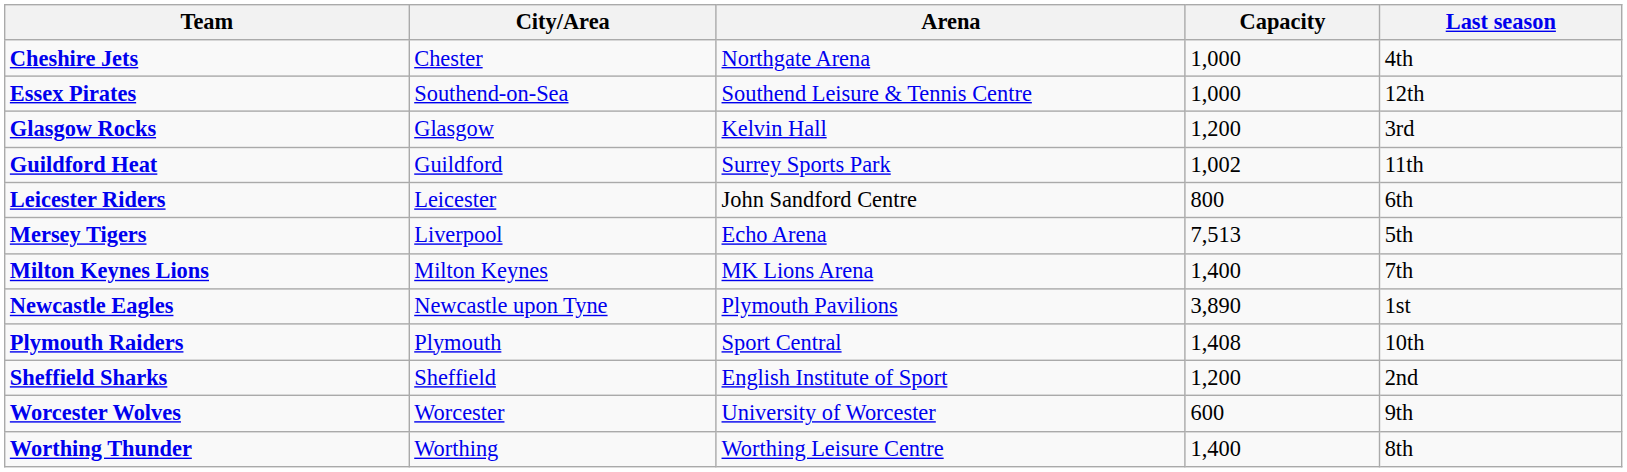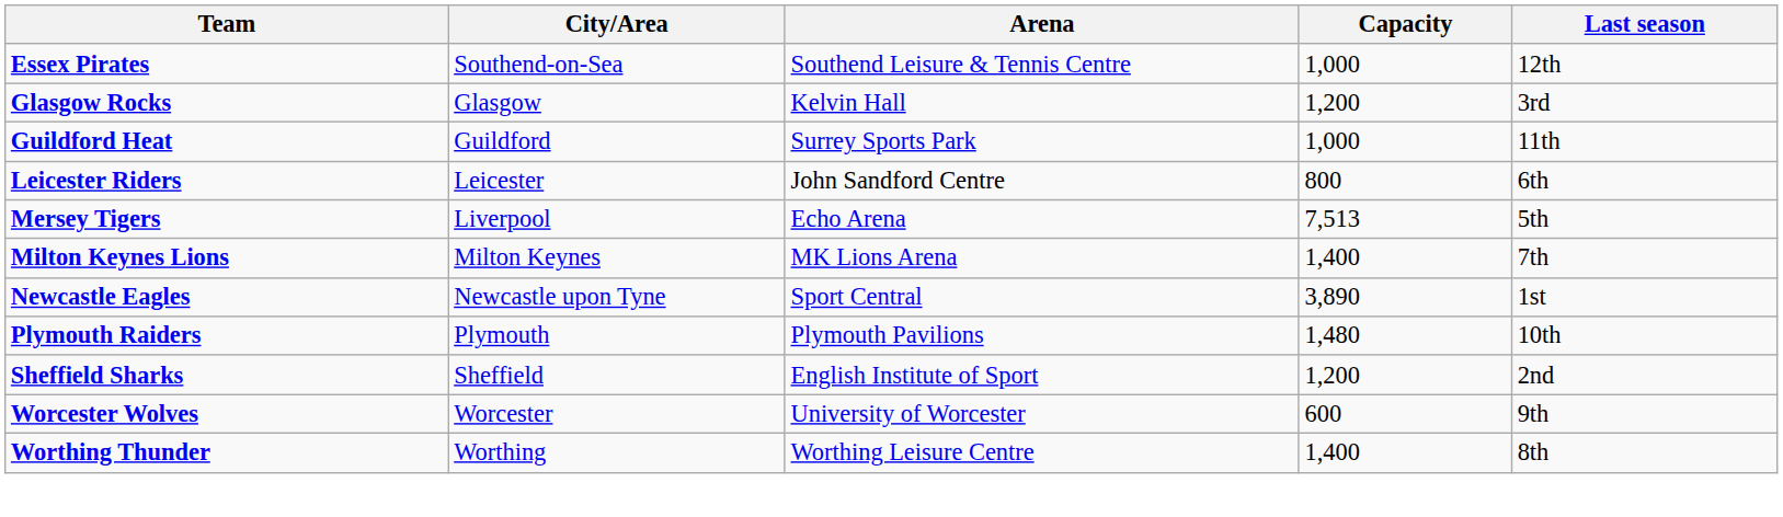 <table class="wikitable sortable" style="width: 73%">
 <tr>
 <th width=25%>Team</th>
 <th width=19%>City/Area</th>
 <th width=29%>Arena</th>
 <th width=12%>Capacity</th>
 <th width=15%><a href='#'>Last season</a></th>
-</tr>
-<tr>
-<td><strong><a href='#'>Cheshire Jets</a></strong></td>
-<td><a href='#'>Chester</a></td>
-<td><a href='#'>Northgate Arena</a></td>
-<td>1,000</td>
-<td>4th</td>
 </tr>
 <tr>
 <td><strong><a href='#'>Essex Pirates</a></strong></td>
 <td><a href='#'>Southend-on-Sea</a></td>
 <td><a href='#'>Southend Leisure & Tennis Centre</a></td>
 <td>1,000</td>
 <td>12th</td>
 </tr>
 <tr>
 <td><strong><a href='#'>Glasgow Rocks</a></strong></td>
 <td><a href='#'>Glasgow</a></td>
 <td><a href='#'>Kelvin Hall</a></td>
 <td>1,200</td>
 <td>3rd</td>
 </tr>
 <tr>
 <td><strong><a href='#'>Guildford Heat</a></strong></td>
 <td><a href='#'>Guildford</a></td>
 <td><a href='#'>Surrey Sports Park</a></td>
-<td>1,002</td>
+<td>1,000</td>
 <td>11th</td>
 </tr>
 <tr>
 <td><strong><a href='#'>Leicester Riders</a></strong></td>
 <td><a href='#'>Leicester</a></td>
 <td>John Sandford Centre</td>
 <td>800</td>
 <td>6th</td>
 </tr>
 <tr>
 <td><strong><a href='#'>Mersey Tigers</a></strong></td>
 <td><a href='#'>Liverpool</a></td>
 <td><a href='#'>Echo Arena</a></td>
 <td>7,513</td>
 <td>5th</td>
 </tr>
 <tr>
 <td><strong><a href='#'>Milton Keynes Lions</a></strong></td>
 <td><a href='#'>Milton Keynes</a></td>
 <td><a href='#'>MK Lions Arena</a></td>
 <td>1,400</td>
 <td>7th</td>
 </tr>
 <tr>
 <td><strong><a href='#'>Newcastle Eagles</a></strong></td>
 <td><a href='#'>Newcastle upon Tyne</a></td>
-<td><a href='#'>Plymouth Pavilions</a></td>
+<td><a href='#'>Sport Central</a></td>
 <td>3,890</td>
 <td>1st</td>
 </tr>
 <tr>
 <td><strong><a href='#'>Plymouth Raiders</a></strong></td>
 <td><a href='#'>Plymouth</a></td>
-<td><a href='#'>Sport Central</a></td>
-<td>1,408</td>
+<td><a href='#'>Plymouth Pavilions</a></td>
+<td>1,480</td>
 <td>10th</td>
 </tr>
 <tr>
 <td><strong><a href='#'>Sheffield Sharks</a></strong></td>
 <td><a href='#'>Sheffield</a></td>
 <td><a href='#'>English Institute of Sport</a></td>
 <td>1,200</td>
 <td>2nd</td>
 </tr>
 <tr>
 <td><strong><a href='#'>Worcester Wolves</a></strong></td>
 <td><a href='#'>Worcester</a></td>
 <td><a href='#'>University of Worcester</a></td>
 <td>600</td>
 <td>9th</td>
 </tr>
 <tr>
 <td><strong><a href='#'>Worthing Thunder</a></strong></td>
 <td><a href='#'>Worthing</a></td>
 <td><a href='#'>Worthing Leisure Centre</a></td>
 <td>1,400</td>
 <td>8th</td>
 </tr>
 </table>
